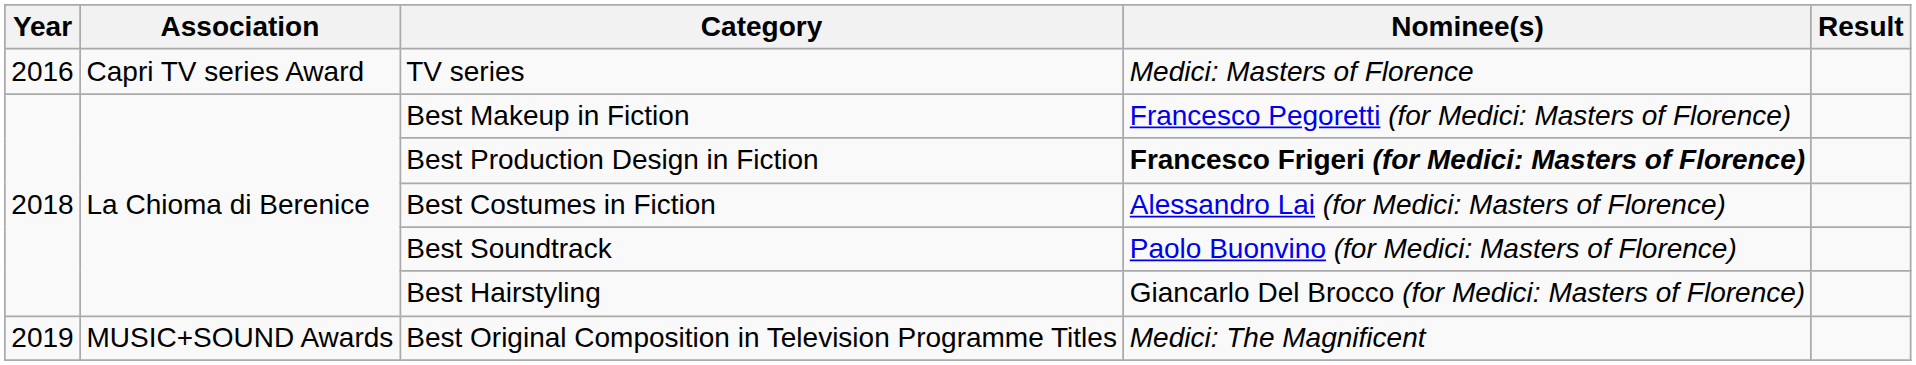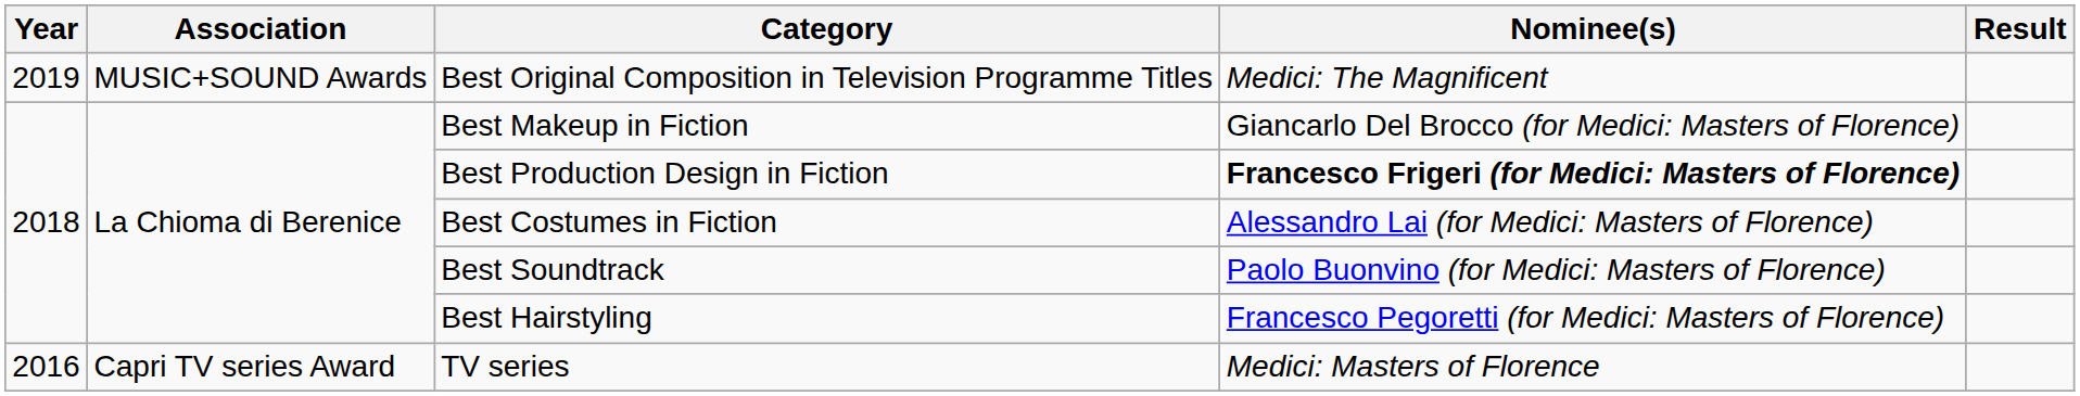 <table class="wikitable">
 <tr>
 <th>Year</th>
 <th>Association</th>
 <th>Category</th>
 <th>Nominee(s)</th>
 <th>Result</th>
 </tr>
 <tr>
-<td>2016</td>
-<td>Capri TV series Award</td>
-<td>TV series</td>
-<td><em>Medici: Masters of Florence</em></td>
+<td>2019</td>
+<td>MUSIC+SOUND Awards</td>
+<td>Best Original Composition in Television Programme Titles</td>
+<td><em>Medici: The Magnificent</em></td>
 <td></td>
 </tr>
 <tr>
 <td rowspan="5">2018</td>
 <td rowspan="5">La Chioma di Berenice</td>
 <td>Best Makeup in Fiction</td>
-<td><a href='#'>Francesco Pegoretti</a> <em>(for Medici: Masters of Florence)</em></td>
+<td>Giancarlo Del Brocco <em>(for Medici: Masters of Florence)</em></td>
 <td></td>
 </tr>
 <tr>
 <td>Best Production Design in Fiction</td>
 <td><strong>Francesco Frigeri <em>(for Medici: Masters of Florence)</em></strong></td>
 <td></td>
 </tr>
 <tr>
 <td>Best Costumes in Fiction</td>
 <td><a href='#'>Alessandro Lai</a> <em>(for Medici: Masters of Florence)</em></td>
 <td></td>
 </tr>
 <tr>
 <td>Best Soundtrack</td>
 <td><a href='#'>Paolo Buonvino</a> <em>(for Medici: Masters of Florence)</em></td>
 <td></td>
 </tr>
 <tr>
 <td>Best Hairstyling</td>
-<td>Giancarlo Del Brocco <em>(for Medici: Masters of Florence)</em></td>
+<td><a href='#'>Francesco Pegoretti</a> <em>(for Medici: Masters of Florence)</em></td>
 <td></td>
 </tr>
 <tr>
-<td>2019</td>
-<td>MUSIC+SOUND Awards</td>
-<td>Best Original Composition in Television Programme Titles</td>
-<td><em>Medici: The Magnificent</em></td>
+<td>2016</td>
+<td>Capri TV series Award</td>
+<td>TV series</td>
+<td><em>Medici: Masters of Florence</em></td>
 <td></td>
 </tr>
 </table>
